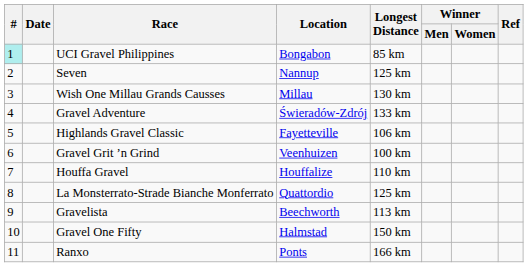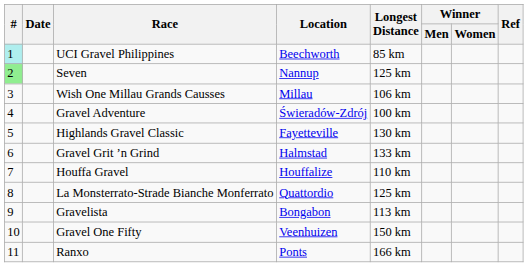 <table class="wikitable" style="font-size: 100%; white-space: nowrap;">
 <tr>
 <th rowspan="2">#</th>
 <th rowspan="2">Date</th>
 <th rowspan="2">Race</th>
 <th rowspan="2">Location</th>
 <th rowspan="2">Longest<br> Distance</th>
 <th colspan ="2">Winner</th>
 <th rowspan="2">Ref</th>
 </tr>
 <tr>
 <th>Men</th>
 <th>Women</th>
 </tr>
 <tr>
 <td style="background: paleturquoise;">1</td>
 <td></td>
 <td>UCI Gravel Philippines</td>
-<td> <a href='#'>Bongabon</a></td>
+<td> <a href='#'>Beechworth</a></td>
 <td>85 km</td>
 <td></td>
 <td></td>
 <td></td>
 </tr>
 <tr>
-<td>2</td>
+<td style="background: lightgreen;">2</td>
 <td></td>
 <td>Seven</td>
 <td> <a href='#'>Nannup</a></td>
 <td>125 km</td>
 <td></td>
 <td></td>
 <td></td>
 </tr>
 <tr>
 <td>3</td>
 <td></td>
 <td>Wish One Millau Grands Causses</td>
 <td> <a href='#'>Millau</a></td>
-<td>130 km</td>
+<td>106 km</td>
 <td></td>
 <td></td>
 <td></td>
 </tr>
 <tr>
 <td>4</td>
 <td></td>
 <td>Gravel Adventure</td>
 <td> <a href='#'>Świeradów-Zdrój</a></td>
-<td>133 km</td>
+<td>100 km</td>
 <td></td>
 <td></td>
 <td> </td>
 </tr>
 <tr>
 <td>5</td>
 <td></td>
 <td>Highlands Gravel Classic</td>
 <td> <a href='#'>Fayetteville</a></td>
-<td>106 km</td>
+<td>130 km</td>
 <td></td>
 <td></td>
 <td></td>
 </tr>
 <tr>
 <td>6</td>
 <td></td>
 <td>Gravel Grit ’n Grind</td>
-<td> <a href='#'>Veenhuizen</a></td>
-<td>100 km</td>
+<td> <a href='#'>Halmstad</a></td>
+<td>133 km</td>
 <td></td>
 <td></td>
 <td></td>
 </tr>
 <tr>
 <td>7</td>
 <td></td>
 <td>Houffa Gravel</td>
 <td> <a href='#'>Houffalize</a></td>
 <td>110 km</td>
 <td></td>
 <td></td>
 <td> </td>
 </tr>
 <tr>
 <td>8</td>
 <td></td>
 <td>La Monsterrato-Strade Bianche Monferrato</td>
 <td> <a href='#'>Quattordio</a></td>
 <td>125 km</td>
 <td></td>
 <td></td>
 <td></td>
 </tr>
 <tr>
 <td>9</td>
 <td></td>
 <td>Gravelista</td>
-<td> <a href='#'>Beechworth</a></td>
+<td> <a href='#'>Bongabon</a></td>
 <td>113 km</td>
 <td></td>
 <td></td>
 <td></td>
 </tr>
 <tr>
 <td>10</td>
 <td></td>
 <td>Gravel One Fifty</td>
-<td> <a href='#'>Halmstad</a></td>
+<td> <a href='#'>Veenhuizen</a></td>
 <td>150 km</td>
 <td></td>
 <td></td>
 <td></td>
 </tr>
 <tr>
 <td>11</td>
 <td></td>
 <td>Ranxo</td>
 <td> <a href='#'>Ponts</a></td>
 <td>166 km</td>
 <td></td>
 <td></td>
 <td></td>
 </tr>
 </table>
